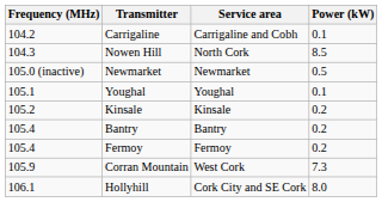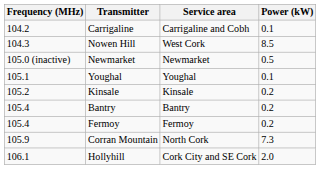 <table class="wikitable sortable">
 <tr>
 <th>Frequency (MHz)</th>
 <th>Transmitter</th>
 <th>Service area</th>
 <th>Power (kW)</th>
 </tr>
 <tr>
 <td>104.2</td>
 <td>Carrigaline</td>
 <td>Carrigaline and Cobh</td>
 <td>0.1</td>
 </tr>
 <tr>
 <td>104.3</td>
 <td>Nowen Hill</td>
-<td>North Cork</td>
+<td>West Cork</td>
 <td>8.5</td>
 </tr>
 <tr>
 <td>105.0 (inactive)</td>
 <td>Newmarket</td>
 <td>Newmarket</td>
 <td>0.5</td>
 </tr>
 <tr>
 <td>105.1</td>
 <td>Youghal</td>
 <td>Youghal</td>
 <td>0.1</td>
 </tr>
 <tr>
 <td>105.2</td>
 <td>Kinsale</td>
 <td>Kinsale</td>
 <td>0.2</td>
 </tr>
 <tr>
 <td>105.4</td>
 <td>Bantry</td>
 <td>Bantry</td>
 <td>0.2</td>
 </tr>
 <tr>
 <td>105.4</td>
 <td>Fermoy</td>
 <td>Fermoy</td>
 <td>0.2</td>
 </tr>
 <tr>
 <td>105.9</td>
 <td>Corran Mountain</td>
-<td>West Cork</td>
+<td>North Cork</td>
 <td>7.3</td>
 </tr>
 <tr>
 <td>106.1</td>
 <td>Hollyhill</td>
 <td>Cork City and SE Cork</td>
-<td>8.0</td>
+<td>2.0</td>
 </tr>
 </table>
